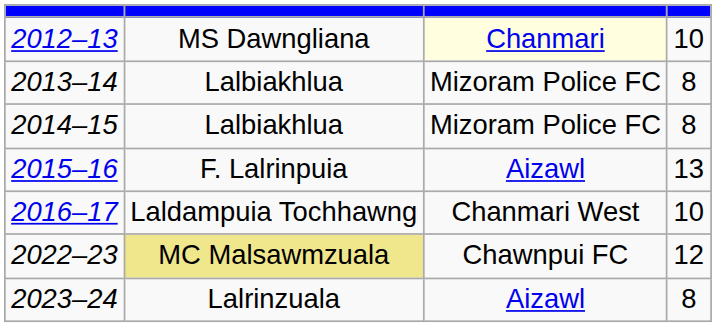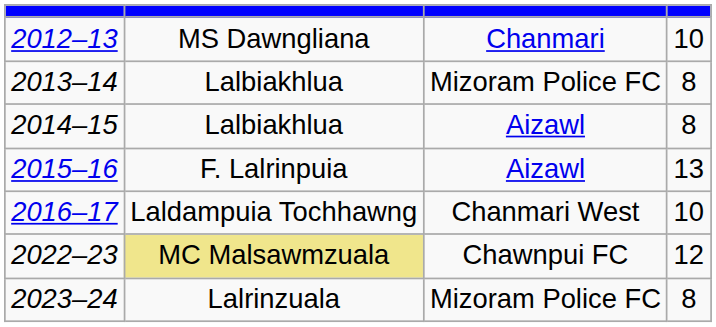 <table class="wikitable sortable" style="text-align: center;">
 <tr>
 <th style="background:#0000FF;"></th>
 <th style="background:#0000FF;"></th>
 <th style="background:#0000FF;"></th>
 <th style="background:#0000FF;"></th>
 </tr>
 <tr>
 <td><em><a href='#'>2012–13</a></em></td>
 <td>MS Dawngliana</td>
-<td style="background: lightyellow;"><a href='#'>Chanmari</a></td>
+<td><a href='#'>Chanmari</a></td>
 <td>10</td>
 </tr>
 <tr>
 <td><em>2013–14</em></td>
 <td>Lalbiakhlua</td>
 <td>Mizoram Police FC</td>
 <td>8</td>
 </tr>
 <tr>
 <td><em>2014–15</em></td>
 <td>Lalbiakhlua</td>
-<td>Mizoram Police FC</td>
+<td><a href='#'>Aizawl</a></td>
 <td>8</td>
 </tr>
 <tr>
 <td><em><a href='#'>2015–16</a></em></td>
 <td>F. Lalrinpuia</td>
 <td><a href='#'>Aizawl</a></td>
 <td>13</td>
 </tr>
 <tr>
 <td><em><a href='#'>2016–17</a></em></td>
 <td>Laldampuia Tochhawng</td>
 <td>Chanmari West</td>
 <td>10</td>
 </tr>
 <tr>
 <td><em>2022–23</em></td>
 <td style="background: khaki;">MC Malsawmzuala</td>
 <td>Chawnpui FC</td>
 <td>12</td>
 </tr>
 <tr>
 <td><em>2023–24</em></td>
 <td>Lalrinzuala</td>
-<td><a href='#'>Aizawl</a></td>
+<td>Mizoram Police FC</td>
 <td>8</td>
 </tr>
 </table>
